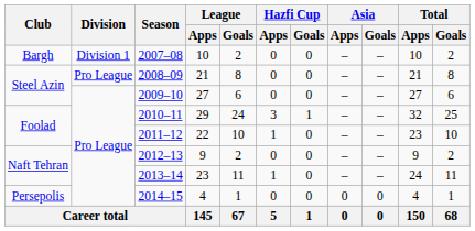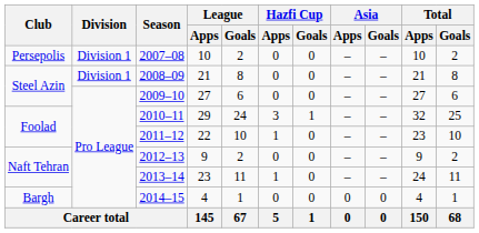 <table class="wikitable" style="text-align: center;">
 <tr>
 <th rowspan="2">Club</th>
 <th rowspan="2">Division</th>
 <th rowspan="2">Season</th>
 <th colspan="2">League</th>
 <th colspan="2"><a href='#'>Hazfi Cup</a></th>
 <th colspan="2"><a href='#'>Asia</a></th>
 <th colspan="2">Total</th>
 </tr>
 <tr>
 <th>Apps</th>
 <th>Goals</th>
 <th>Apps</th>
 <th>Goals</th>
 <th>Apps</th>
 <th>Goals</th>
 <th>Apps</th>
 <th>Goals</th>
 </tr>
 <tr>
-<td><a href='#'>Bargh</a></td>
+<td><a href='#'>Persepolis</a></td>
 <td><a href='#'>Division 1</a></td>
 <td><a href='#'>2007–08</a></td>
 <td>10</td>
 <td>2</td>
 <td>0</td>
 <td>0</td>
 <td>–</td>
 <td>–</td>
 <td>10</td>
 <td>2</td>
 </tr>
 <tr>
 <td rowspan="2"><a href='#'>Steel Azin</a></td>
-<td><a href='#'>Pro League</a></td>
+<td><a href='#'>Division 1</a></td>
 <td><a href='#'>2008–09</a></td>
 <td>21</td>
 <td>8</td>
 <td>0</td>
 <td>0</td>
 <td>–</td>
 <td>–</td>
 <td>21</td>
 <td>8</td>
 </tr>
 <tr>
 <td rowspan="6"><a href='#'>Pro League</a></td>
 <td><a href='#'>2009–10</a></td>
 <td>27</td>
 <td>6</td>
 <td>0</td>
 <td>0</td>
 <td>–</td>
 <td>–</td>
 <td>27</td>
 <td>6</td>
 </tr>
 <tr>
 <td rowspan="2"><a href='#'>Foolad</a></td>
 <td><a href='#'>2010–11</a></td>
 <td>29</td>
 <td>24</td>
 <td>3</td>
 <td>1</td>
 <td>–</td>
 <td>–</td>
 <td>32</td>
 <td>25</td>
 </tr>
 <tr>
 <td><a href='#'>2011–12</a></td>
 <td>22</td>
 <td>10</td>
 <td>1</td>
 <td>0</td>
 <td>–</td>
 <td>–</td>
 <td>23</td>
 <td>10</td>
 </tr>
 <tr>
 <td rowspan="2"><a href='#'>Naft Tehran</a></td>
 <td><a href='#'>2012–13</a></td>
 <td>9</td>
 <td>2</td>
 <td>0</td>
 <td>0</td>
 <td>–</td>
 <td>–</td>
 <td>9</td>
 <td>2</td>
 </tr>
 <tr>
 <td><a href='#'>2013–14</a></td>
 <td>23</td>
 <td>11</td>
 <td>1</td>
 <td>0</td>
 <td>–</td>
 <td>–</td>
 <td>24</td>
 <td>11</td>
 </tr>
 <tr>
-<td><a href='#'>Persepolis</a></td>
+<td><a href='#'>Bargh</a></td>
 <td><a href='#'>2014–15</a></td>
 <td>4</td>
 <td>1</td>
 <td>0</td>
 <td>0</td>
 <td>0</td>
 <td>0</td>
 <td>4</td>
 <td>1</td>
 </tr>
 <tr>
 <th colspan=3>Career total</th>
 <th>145</th>
 <th>67</th>
 <th>5</th>
 <th>1</th>
 <th>0</th>
 <th>0</th>
 <th>150</th>
 <th>68</th>
 </tr>
 </table>
